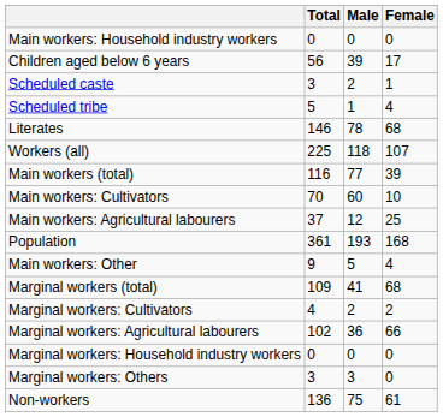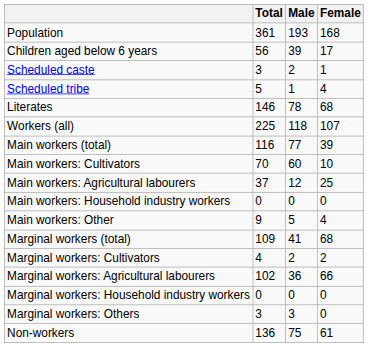 <table class="wikitable sortable">
 <tr>
 <th></th>
 <th>Total</th>
 <th>Male</th>
 <th>Female</th>
 </tr>
 <tr>
-<td>Main workers: Household industry workers</td>
-<td>0</td>
-<td>0</td>
-<td>0</td>
+<td>Population</td>
+<td>361</td>
+<td>193</td>
+<td>168</td>
 </tr>
 <tr>
 <td>Children aged below 6 years</td>
 <td>56</td>
 <td>39</td>
 <td>17</td>
 </tr>
 <tr>
 <td><a href='#'>Scheduled caste</a></td>
 <td>3</td>
 <td>2</td>
 <td>1</td>
 </tr>
 <tr>
 <td><a href='#'>Scheduled tribe</a></td>
 <td>5</td>
 <td>1</td>
 <td>4</td>
 </tr>
 <tr>
 <td>Literates</td>
 <td>146</td>
 <td>78</td>
 <td>68</td>
 </tr>
 <tr>
 <td>Workers (all)</td>
 <td>225</td>
 <td>118</td>
 <td>107</td>
 </tr>
 <tr>
 <td>Main workers (total)</td>
 <td>116</td>
 <td>77</td>
 <td>39</td>
 </tr>
 <tr>
 <td>Main workers: Cultivators</td>
 <td>70</td>
 <td>60</td>
 <td>10</td>
 </tr>
 <tr>
 <td>Main workers: Agricultural labourers</td>
 <td>37</td>
 <td>12</td>
 <td>25</td>
 </tr>
 <tr>
-<td>Population</td>
-<td>361</td>
-<td>193</td>
-<td>168</td>
+<td>Main workers: Household industry workers</td>
+<td>0</td>
+<td>0</td>
+<td>0</td>
 </tr>
 <tr>
 <td>Main workers: Other</td>
 <td>9</td>
 <td>5</td>
 <td>4</td>
 </tr>
 <tr>
 <td>Marginal workers (total)</td>
 <td>109</td>
 <td>41</td>
 <td>68</td>
 </tr>
 <tr>
 <td>Marginal workers: Cultivators</td>
 <td>4</td>
 <td>2</td>
 <td>2</td>
 </tr>
 <tr>
 <td>Marginal workers: Agricultural labourers</td>
 <td>102</td>
 <td>36</td>
 <td>66</td>
 </tr>
 <tr>
 <td>Marginal workers: Household industry workers</td>
 <td>0</td>
 <td>0</td>
 <td>0</td>
 </tr>
 <tr>
 <td>Marginal workers: Others</td>
 <td>3</td>
 <td>3</td>
 <td>0</td>
 </tr>
 <tr>
 <td>Non-workers</td>
 <td>136</td>
 <td>75</td>
 <td>61</td>
 </tr>
 </table>
